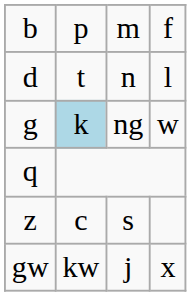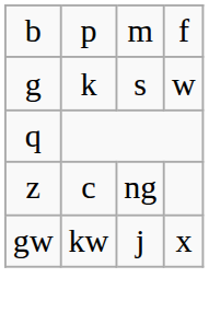 <table class="wikitable" style="text-align: center">
 <tr>
 <td>b<br></td>
 <td>p<br></td>
 <td>m<br></td>
 <td>f<br></td>
 </tr>
 <tr>
-<td>d<br></td>
-<td>t<br></td>
-<td>n<br></td>
-<td>l<br></td>
-</tr>
-<tr>
 <td>g<br></td>
-<td style="background: lightblue;">k<br></td>
-<td>ng<br></td>
+<td>k<br></td>
+<td>s<br></td>
 <td>w<br></td>
 </tr>
 <tr>
 <td>q<br></td>
 </tr>
 <tr>
 <td>z<br></td>
 <td>c<br></td>
-<td>s<br></td>
+<td>ng<br></td>
 <td> </td>
 </tr>
 <tr>
 <td>gw<br></td>
 <td>kw<br></td>
 <td>j<br></td>
 <td>x<br></td>
 </tr>
 </table>
